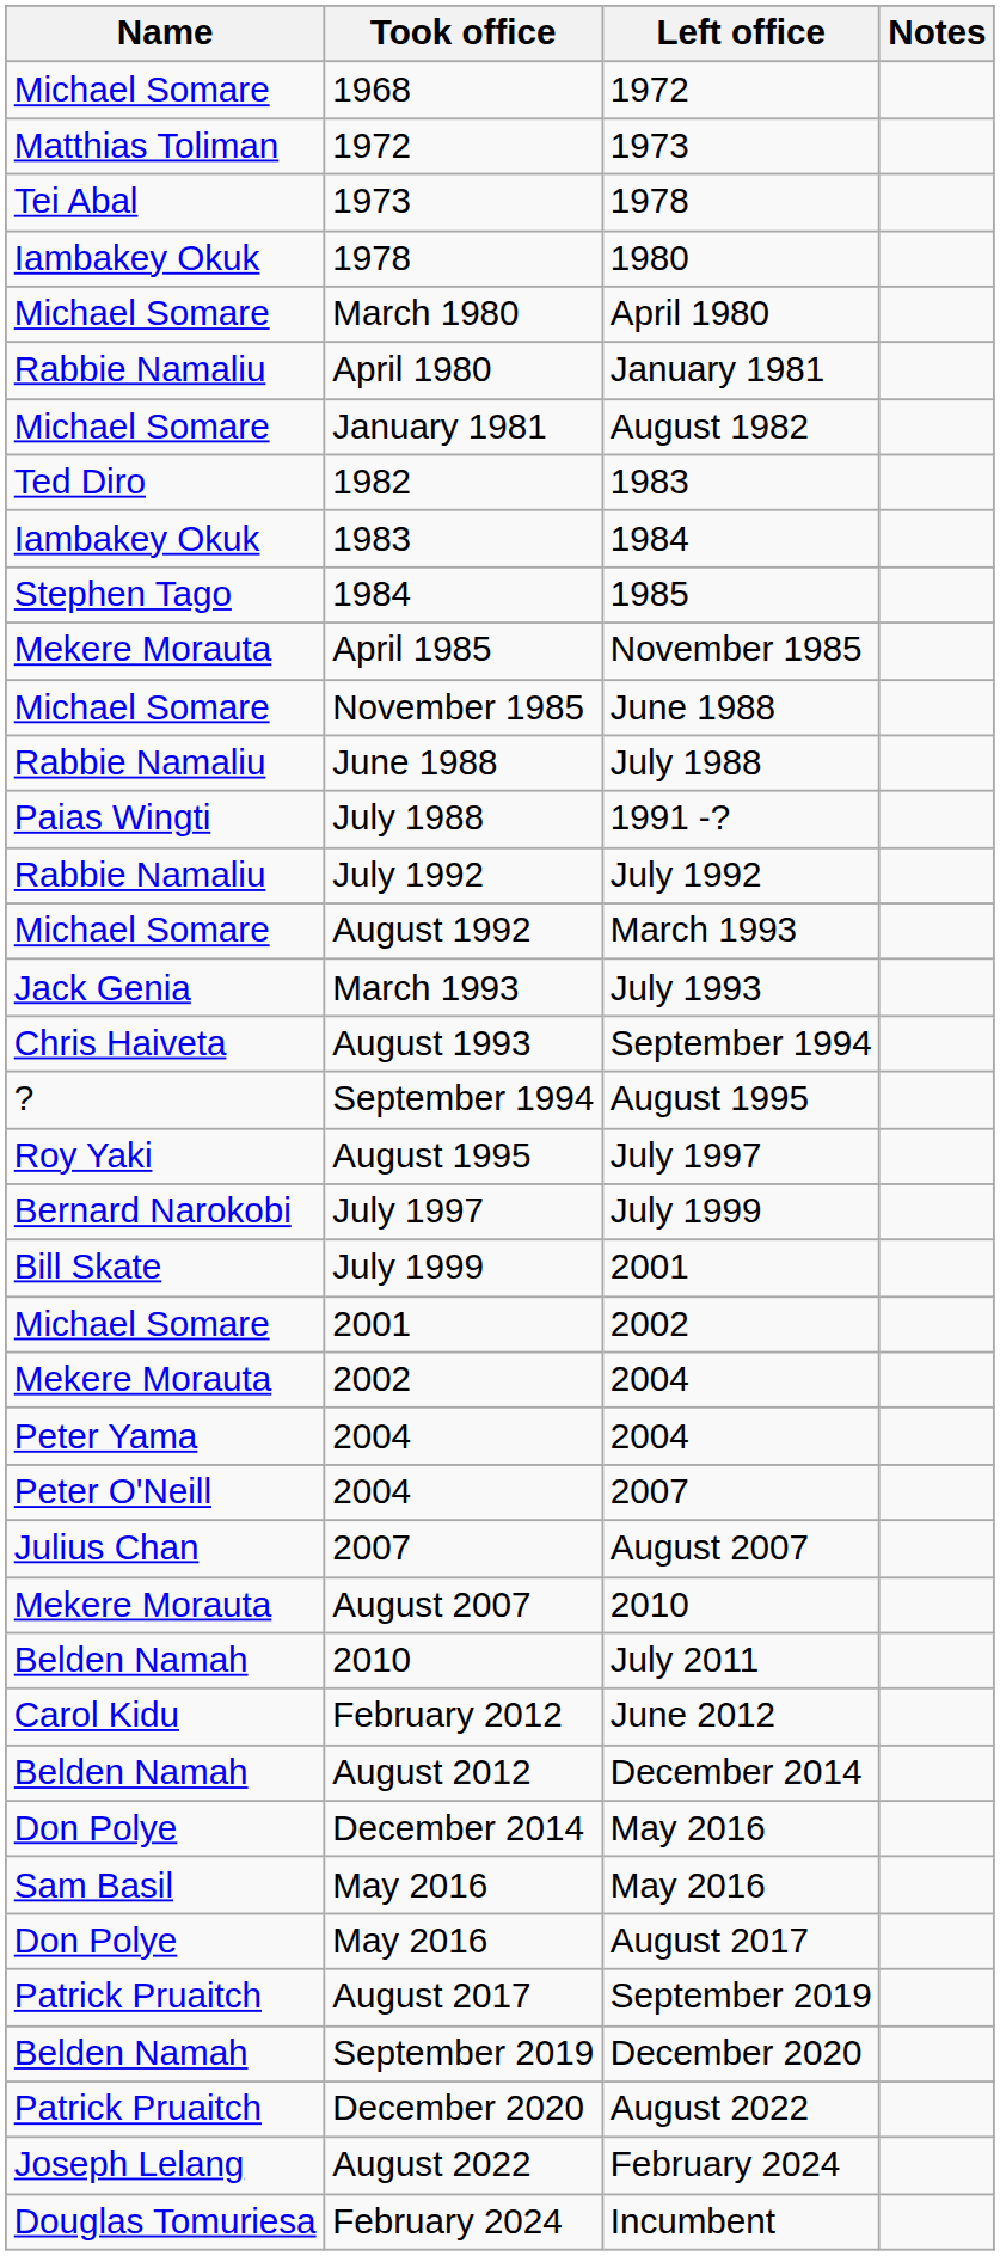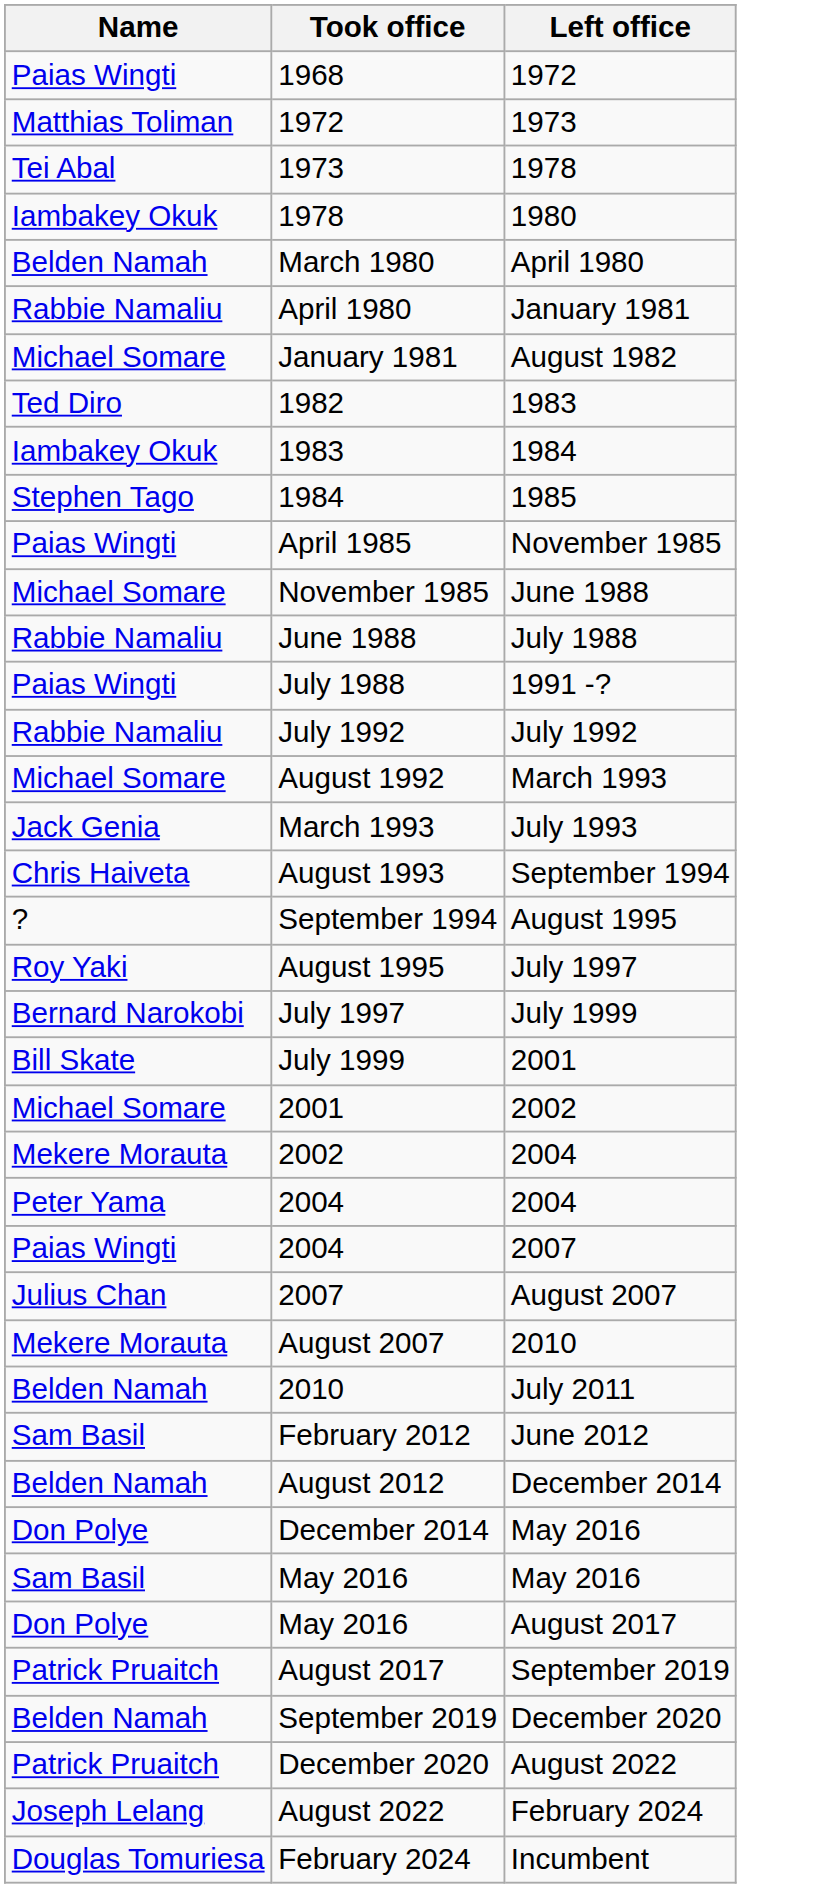 <table class="wikitable">
 <tr>
 <th>Name</th>
 <th>Took office</th>
 <th>Left office</th>
-<th>Notes</th>
 </tr>
 <tr>
-<td><a href='#'>Michael Somare</a></td>
+<td><a href='#'>Paias Wingti</a></td>
 <td>1968</td>
 <td>1972</td>
-<td></td>
 </tr>
 <tr>
 <td><a href='#'>Matthias Toliman</a></td>
 <td>1972</td>
 <td>1973</td>
-<td></td>
 </tr>
 <tr>
 <td><a href='#'>Tei Abal</a></td>
 <td>1973</td>
 <td>1978</td>
-<td></td>
 </tr>
 <tr>
 <td><a href='#'>Iambakey Okuk</a></td>
 <td>1978</td>
 <td>1980</td>
-<td></td>
 </tr>
 <tr>
-<td><a href='#'>Michael Somare</a></td>
+<td><a href='#'>Belden Namah</a></td>
 <td>March 1980</td>
 <td>April 1980</td>
-<td></td>
 </tr>
 <tr>
 <td><a href='#'>Rabbie Namaliu</a></td>
 <td>April 1980</td>
 <td>January 1981</td>
-<td></td>
 </tr>
 <tr>
 <td><a href='#'>Michael Somare</a></td>
 <td>January 1981</td>
 <td>August 1982</td>
-<td></td>
 </tr>
 <tr>
 <td><a href='#'>Ted Diro</a></td>
 <td>1982</td>
 <td>1983</td>
-<td></td>
 </tr>
 <tr>
 <td><a href='#'>Iambakey Okuk</a></td>
 <td>1983</td>
 <td>1984</td>
-<td></td>
 </tr>
 <tr>
 <td><a href='#'>Stephen Tago</a></td>
 <td>1984</td>
 <td>1985</td>
-<td></td>
 </tr>
 <tr>
-<td><a href='#'>Mekere Morauta</a></td>
+<td><a href='#'>Paias Wingti</a></td>
 <td>April 1985</td>
 <td>November 1985</td>
-<td></td>
 </tr>
 <tr>
 <td><a href='#'>Michael Somare</a></td>
 <td>November 1985</td>
 <td>June 1988</td>
-<td></td>
 </tr>
 <tr>
 <td><a href='#'>Rabbie Namaliu</a></td>
 <td>June 1988</td>
 <td>July 1988</td>
-<td></td>
 </tr>
 <tr>
 <td><a href='#'>Paias Wingti</a></td>
 <td>July 1988</td>
 <td>1991 -?</td>
-<td></td>
 </tr>
 <tr>
 <td><a href='#'>Rabbie Namaliu</a></td>
 <td>July 1992</td>
 <td>July 1992</td>
-<td></td>
 </tr>
 <tr>
 <td><a href='#'>Michael Somare</a></td>
 <td>August 1992</td>
 <td>March 1993</td>
-<td></td>
 </tr>
 <tr>
 <td><a href='#'>Jack Genia</a></td>
 <td>March 1993</td>
 <td>July 1993</td>
-<td></td>
 </tr>
 <tr>
 <td><a href='#'>Chris Haiveta</a></td>
 <td>August 1993</td>
 <td>September 1994</td>
-<td></td>
 </tr>
 <tr>
 <td>?</td>
 <td>September 1994</td>
 <td>August 1995</td>
-<td></td>
 </tr>
 <tr>
 <td><a href='#'>Roy Yaki</a></td>
 <td>August 1995</td>
 <td>July 1997</td>
-<td></td>
 </tr>
 <tr>
 <td><a href='#'>Bernard Narokobi</a></td>
 <td>July 1997</td>
 <td>July 1999</td>
-<td></td>
 </tr>
 <tr>
 <td><a href='#'>Bill Skate</a></td>
 <td>July 1999</td>
 <td>2001</td>
-<td></td>
 </tr>
 <tr>
 <td><a href='#'>Michael Somare</a></td>
 <td>2001</td>
 <td>2002</td>
-<td></td>
 </tr>
 <tr>
 <td><a href='#'>Mekere Morauta</a></td>
 <td>2002</td>
 <td>2004</td>
-<td></td>
 </tr>
 <tr>
 <td><a href='#'>Peter Yama</a></td>
 <td>2004</td>
 <td>2004</td>
-<td></td>
 </tr>
 <tr>
-<td><a href='#'>Peter O'Neill</a></td>
+<td><a href='#'>Paias Wingti</a></td>
 <td>2004</td>
 <td>2007</td>
-<td></td>
 </tr>
 <tr>
 <td><a href='#'>Julius Chan</a></td>
 <td>2007</td>
 <td>August 2007</td>
-<td></td>
 </tr>
 <tr>
 <td><a href='#'>Mekere Morauta</a></td>
 <td>August 2007</td>
 <td>2010</td>
-<td></td>
 </tr>
 <tr>
 <td><a href='#'>Belden Namah</a></td>
 <td>2010</td>
 <td>July 2011</td>
-<td></td>
 </tr>
 <tr>
-<td><a href='#'>Carol Kidu</a></td>
+<td><a href='#'>Sam Basil</a></td>
 <td>February 2012</td>
 <td>June 2012</td>
-<td></td>
 </tr>
 <tr>
 <td><a href='#'>Belden Namah</a></td>
 <td>August 2012</td>
 <td>December 2014</td>
-<td></td>
 </tr>
 <tr>
 <td><a href='#'>Don Polye</a></td>
 <td>December 2014</td>
 <td>May 2016</td>
-<td></td>
 </tr>
 <tr>
 <td><a href='#'>Sam Basil</a></td>
 <td>May 2016</td>
 <td>May 2016</td>
-<td></td>
 </tr>
 <tr>
 <td><a href='#'>Don Polye</a></td>
 <td>May 2016</td>
 <td>August 2017</td>
-<td></td>
 </tr>
 <tr>
 <td><a href='#'>Patrick Pruaitch</a></td>
 <td>August 2017</td>
 <td>September 2019</td>
-<td></td>
 </tr>
 <tr>
 <td><a href='#'>Belden Namah</a></td>
 <td>September 2019</td>
 <td>December 2020</td>
-<td></td>
 </tr>
 <tr>
 <td><a href='#'>Patrick Pruaitch</a></td>
 <td>December 2020</td>
 <td>August 2022</td>
-<td></td>
 </tr>
 <tr>
 <td><a href='#'>Joseph Lelang</a></td>
 <td>August 2022</td>
 <td>February 2024</td>
-<td></td>
 </tr>
 <tr>
 <td><a href='#'>Douglas Tomuriesa</a></td>
 <td>February 2024</td>
 <td>Incumbent</td>
-<td></td>
 </tr>
 </table>
